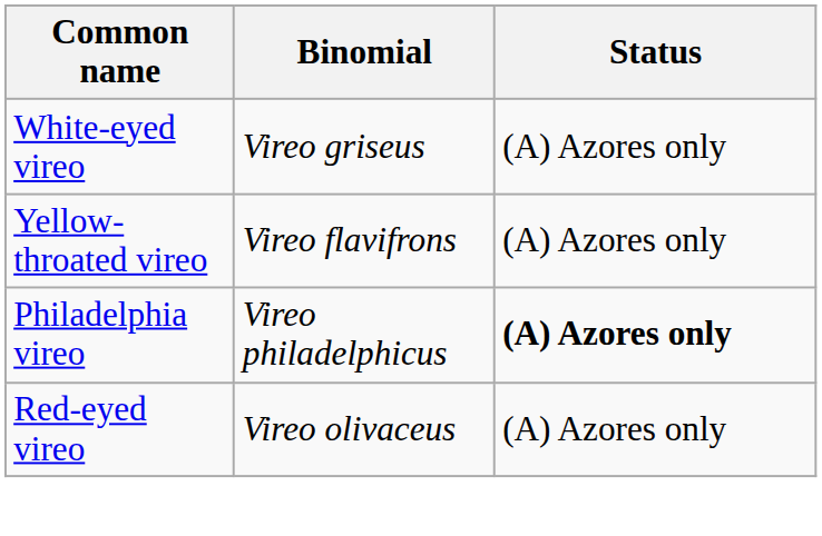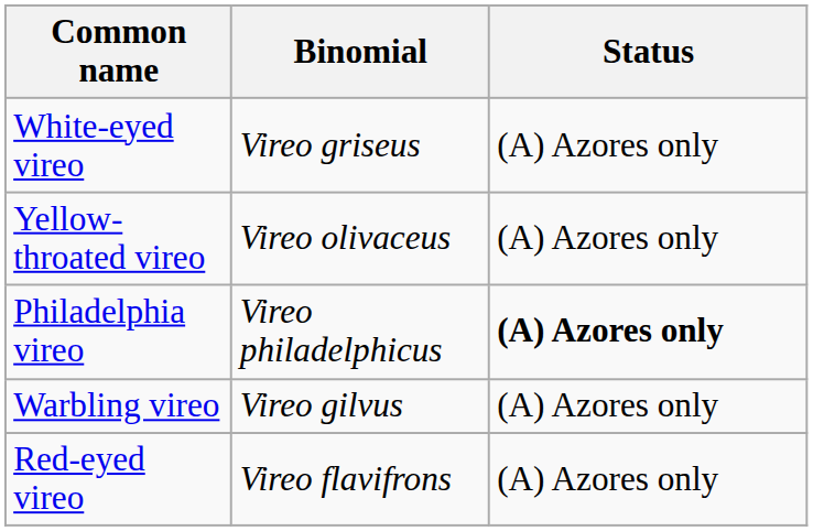 <table width=60% class="wikitable">
 <tr>
 <th width=15%>Common name</th>
 <th width=15%>Binomial</th>
 <th width=30%>Status</th>
 </tr>
 <tr>
 <td><a href='#'>White-eyed vireo</a></td>
 <td><em>Vireo griseus</em></td>
 <td>(A) Azores only</td>
 </tr>
 <tr>
 <td><a href='#'>Yellow-throated vireo</a></td>
-<td><em>Vireo flavifrons</em></td>
+<td><em>Vireo olivaceus</em></td>
 <td>(A) Azores only</td>
 </tr>
 <tr>
 <td><a href='#'>Philadelphia vireo</a></td>
 <td><em>Vireo philadelphicus</em></td>
 <td><strong>(A) Azores only</strong></td>
 </tr>
 <tr>
+<td><a href='#'>Warbling vireo</a></td>
+<td><em>Vireo gilvus</em></td>
+<td>(A) Azores only</td>
+</tr>
+<tr>
 <td><a href='#'>Red-eyed vireo</a></td>
-<td><em>Vireo olivaceus</em></td>
+<td><em>Vireo flavifrons</em></td>
 <td>(A) Azores only</td>
 </tr>
 </table>
